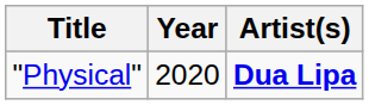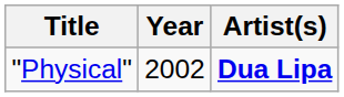 <table class="wikitable">
 <tr>
 <th>Title</th>
 <th>Year</th>
 <th>Artist(s)</th>
 </tr>
 <tr>
 <td>"<a href='#'>Physical</a>"</td>
-<td>2020</td>
+<td>2002</td>
 <td><strong><a href='#'>Dua Lipa</a></strong></td>
 </tr>
 </table>
